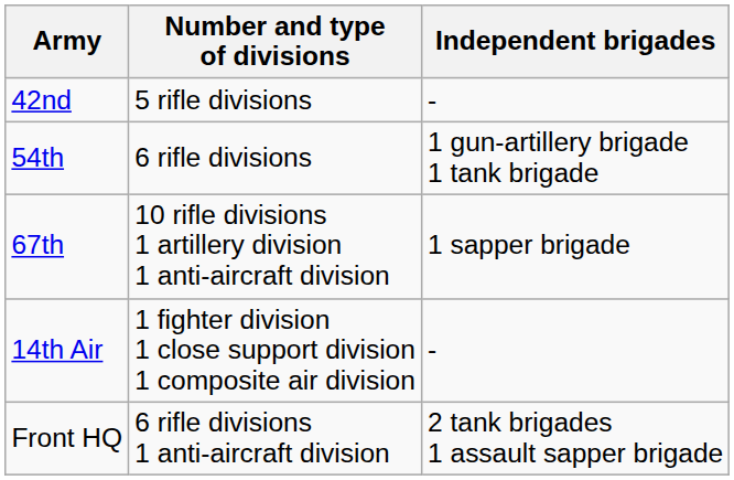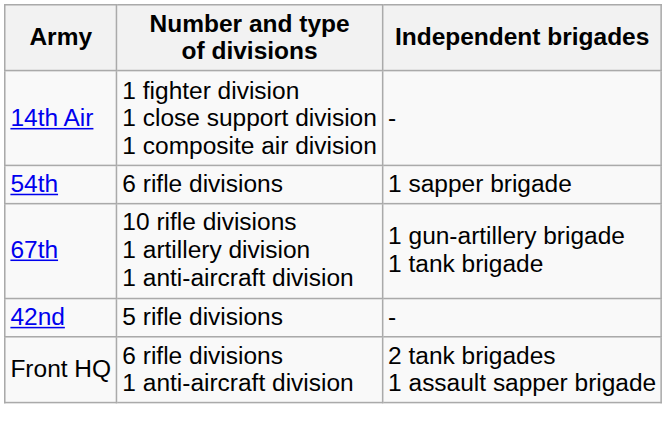 <table class="wikitable">
 <tr>
 <th>Army</th>
 <th>Number and type<br>of divisions</th>
 <th>Independent brigades</th>
 </tr>
 <tr>
-<td><a href='#'>42nd</a></td>
-<td>5 rifle divisions</td>
+<td><a href='#'>14th Air</a></td>
+<td>1 fighter division<br>1 close support division<br>1 composite air division</td>
 <td>-</td>
 </tr>
 <tr>
 <td><a href='#'>54th</a></td>
 <td>6 rifle divisions<br></td>
-<td>1 gun-artillery brigade<br>1 tank brigade</td>
+<td>1 sapper brigade</td>
 </tr>
 <tr>
 <td><a href='#'>67th</a></td>
 <td>10 rifle divisions<br>1 artillery division<br>1 anti-aircraft division</td>
-<td>1 sapper brigade</td>
+<td>1 gun-artillery brigade<br>1 tank brigade</td>
 </tr>
 <tr>
-<td><a href='#'>14th Air</a></td>
-<td>1 fighter division<br>1 close support division<br>1 composite air division</td>
+<td><a href='#'>42nd</a></td>
+<td>5 rifle divisions</td>
 <td>-</td>
 </tr>
 <tr>
 <td>Front HQ</td>
 <td>6 rifle divisions<br>1 anti-aircraft division</td>
 <td>2 tank brigades<br>1 assault sapper brigade</td>
 </tr>
 </table>
